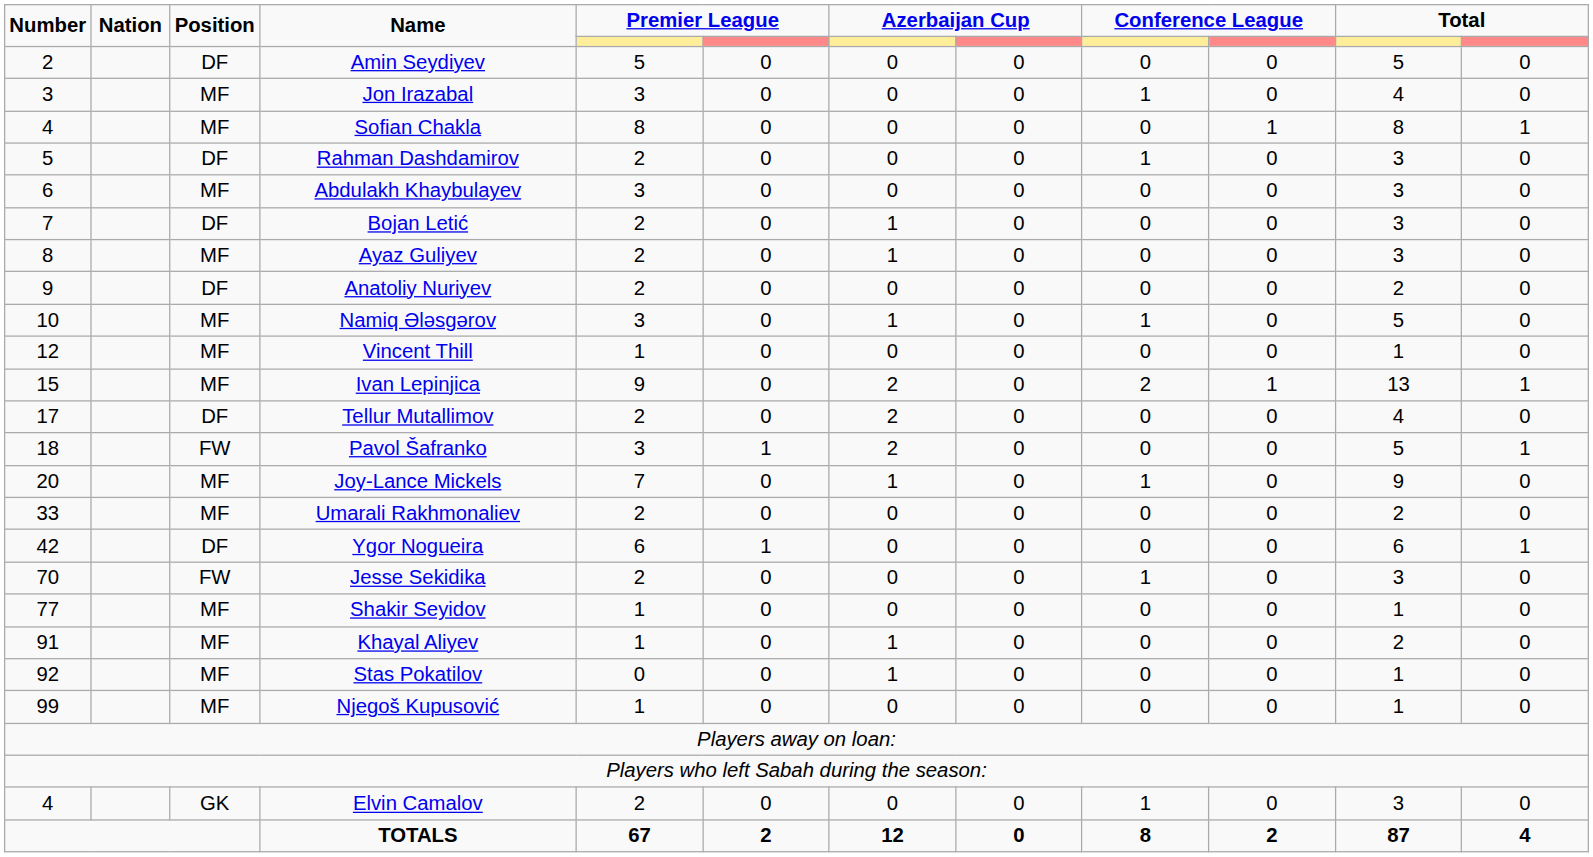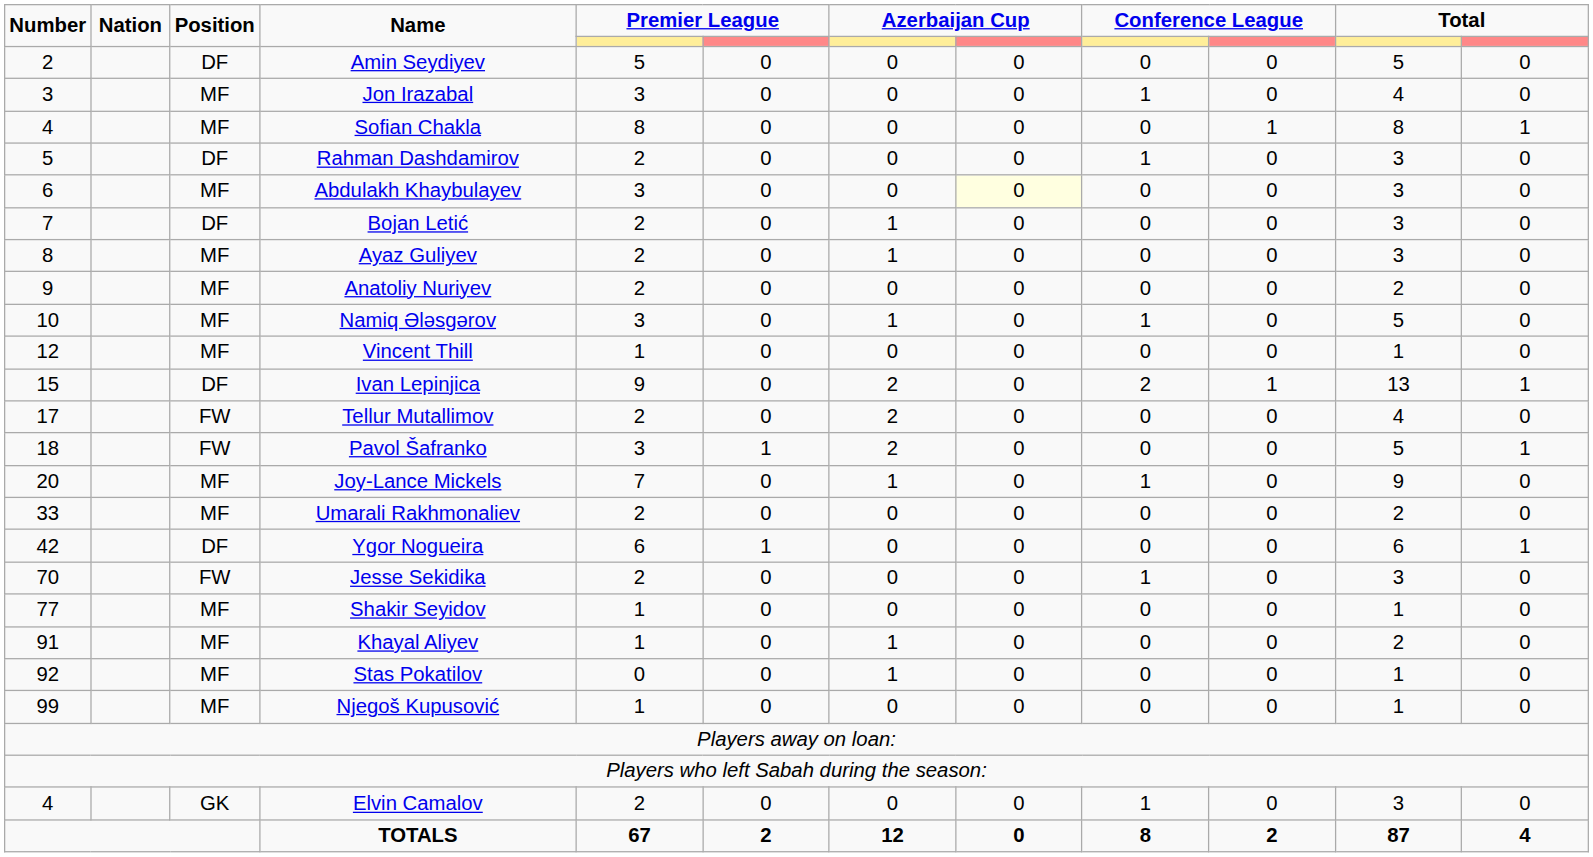 <table class="wikitable" style="text-align:center;">
 <tr>
 <td rowspan="2"  style="width:5%; text-align:center;"><strong>Number</strong></td>
 <td rowspan="2"  style="width:5%; text-align:center;"><strong>Nation</strong></td>
 <td rowspan="2"  style="width:5%; text-align:center;"><strong>Position</strong></td>
 <td rowspan="2"  style="width:20%; text-align:center;"><strong>Name</strong></td>
 <td colspan="2" style="text-align:center;"><strong><a href='#'>Premier League</a></strong></td>
 <td colspan="2" style="text-align:center;"><strong><a href='#'>Azerbaijan Cup</a></strong></td>
 <td colspan="2" style="text-align:center;"><strong><a href='#'>Conference League</a></strong></td>
 <td colspan="2" style="text-align:center;"><strong>Total</strong></td>
 </tr>
 <tr>
 <th style="width:60px; background:#fe9;"></th>
 <th style="width:60px; background:#ff8888;"></th>
 <th style="width:60px; background:#fe9;"></th>
 <th style="width:60px; background:#ff8888;"></th>
 <th style="width:60px; background:#fe9;"></th>
 <th style="width:60px; background:#ff8888;"></th>
 <th style="width:60px; background:#fe9;"></th>
 <th style="width:60px; background:#ff8888;"></th>
 </tr>
 <tr>
 <td>2</td>
 <td></td>
 <td>DF</td>
 <td><a href='#'>Amin Seydiyev</a></td>
 <td>5</td>
 <td>0</td>
 <td>0</td>
 <td>0</td>
 <td>0</td>
 <td>0</td>
 <td>5</td>
 <td>0</td>
 </tr>
 <tr>
 <td>3</td>
 <td></td>
 <td>MF</td>
 <td><a href='#'>Jon Irazabal</a></td>
 <td>3</td>
 <td>0</td>
 <td>0</td>
 <td>0</td>
 <td>1</td>
 <td>0</td>
 <td>4</td>
 <td>0</td>
 </tr>
 <tr>
 <td>4</td>
 <td></td>
 <td>MF</td>
 <td><a href='#'>Sofian Chakla</a></td>
 <td>8</td>
 <td>0</td>
 <td>0</td>
 <td>0</td>
 <td>0</td>
 <td>1</td>
 <td>8</td>
 <td>1</td>
 </tr>
 <tr>
 <td>5</td>
 <td></td>
 <td>DF</td>
 <td><a href='#'>Rahman Dashdamirov</a></td>
 <td>2</td>
 <td>0</td>
 <td>0</td>
 <td>0</td>
 <td>1</td>
 <td>0</td>
 <td>3</td>
 <td>0</td>
 </tr>
 <tr>
 <td>6</td>
 <td></td>
 <td>MF</td>
 <td><a href='#'>Abdulakh Khaybulayev</a></td>
 <td>3</td>
 <td>0</td>
 <td>0</td>
-<td>0</td>
+<td style="background: lightyellow;">0</td>
 <td>0</td>
 <td>0</td>
 <td>3</td>
 <td>0</td>
 </tr>
 <tr>
 <td>7</td>
 <td></td>
 <td>DF</td>
 <td><a href='#'>Bojan Letić</a></td>
 <td>2</td>
 <td>0</td>
 <td>1</td>
 <td>0</td>
 <td>0</td>
 <td>0</td>
 <td>3</td>
 <td>0</td>
 </tr>
 <tr>
 <td>8</td>
 <td></td>
 <td>MF</td>
 <td><a href='#'>Ayaz Guliyev</a></td>
 <td>2</td>
 <td>0</td>
 <td>1</td>
 <td>0</td>
 <td>0</td>
 <td>0</td>
 <td>3</td>
 <td>0</td>
 </tr>
 <tr>
 <td>9</td>
 <td></td>
-<td>DF</td>
+<td>MF</td>
 <td><a href='#'>Anatoliy Nuriyev</a></td>
 <td>2</td>
 <td>0</td>
 <td>0</td>
 <td>0</td>
 <td>0</td>
 <td>0</td>
 <td>2</td>
 <td>0</td>
 </tr>
 <tr>
 <td>10</td>
 <td></td>
 <td>MF</td>
 <td><a href='#'>Namiq Ələsgərov</a></td>
 <td>3</td>
 <td>0</td>
 <td>1</td>
 <td>0</td>
 <td>1</td>
 <td>0</td>
 <td>5</td>
 <td>0</td>
 </tr>
 <tr>
 <td>12</td>
 <td></td>
 <td>MF</td>
 <td><a href='#'>Vincent Thill</a></td>
 <td>1</td>
 <td>0</td>
 <td>0</td>
 <td>0</td>
 <td>0</td>
 <td>0</td>
 <td>1</td>
 <td>0</td>
 </tr>
 <tr>
 <td>15</td>
 <td></td>
-<td>MF</td>
+<td>DF</td>
 <td><a href='#'>Ivan Lepinjica</a></td>
 <td>9</td>
 <td>0</td>
 <td>2</td>
 <td>0</td>
 <td>2</td>
 <td>1</td>
 <td>13</td>
 <td>1</td>
 </tr>
 <tr>
 <td>17</td>
 <td></td>
-<td>DF</td>
+<td>FW</td>
 <td><a href='#'>Tellur Mutallimov</a></td>
 <td>2</td>
 <td>0</td>
 <td>2</td>
 <td>0</td>
 <td>0</td>
 <td>0</td>
 <td>4</td>
 <td>0</td>
 </tr>
 <tr>
 <td>18</td>
 <td></td>
 <td>FW</td>
 <td><a href='#'>Pavol Šafranko</a></td>
 <td>3</td>
 <td>1</td>
 <td>2</td>
 <td>0</td>
 <td>0</td>
 <td>0</td>
 <td>5</td>
 <td>1</td>
 </tr>
 <tr>
 <td>20</td>
 <td></td>
 <td>MF</td>
 <td><a href='#'>Joy-Lance Mickels</a></td>
 <td>7</td>
 <td>0</td>
 <td>1</td>
 <td>0</td>
 <td>1</td>
 <td>0</td>
 <td>9</td>
 <td>0</td>
 </tr>
 <tr>
 <td>33</td>
 <td></td>
 <td>MF</td>
 <td><a href='#'>Umarali Rakhmonaliev</a></td>
 <td>2</td>
 <td>0</td>
 <td>0</td>
 <td>0</td>
 <td>0</td>
 <td>0</td>
 <td>2</td>
 <td>0</td>
 </tr>
 <tr>
 <td>42</td>
 <td></td>
 <td>DF</td>
 <td><a href='#'>Ygor Nogueira</a></td>
 <td>6</td>
 <td>1</td>
 <td>0</td>
 <td>0</td>
 <td>0</td>
 <td>0</td>
 <td>6</td>
 <td>1</td>
 </tr>
 <tr>
 <td>70</td>
 <td></td>
 <td>FW</td>
 <td><a href='#'>Jesse Sekidika</a></td>
 <td>2</td>
 <td>0</td>
 <td>0</td>
 <td>0</td>
 <td>1</td>
 <td>0</td>
 <td>3</td>
 <td>0</td>
 </tr>
 <tr>
 <td>77</td>
 <td></td>
 <td>MF</td>
 <td><a href='#'>Shakir Seyidov</a></td>
 <td>1</td>
 <td>0</td>
 <td>0</td>
 <td>0</td>
 <td>0</td>
 <td>0</td>
 <td>1</td>
 <td>0</td>
 </tr>
 <tr>
 <td>91</td>
 <td></td>
 <td>MF</td>
 <td><a href='#'>Khayal Aliyev</a></td>
 <td>1</td>
 <td>0</td>
 <td>1</td>
 <td>0</td>
 <td>0</td>
 <td>0</td>
 <td>2</td>
 <td>0</td>
 </tr>
 <tr>
 <td>92</td>
 <td></td>
 <td>MF</td>
 <td><a href='#'>Stas Pokatilov</a></td>
 <td>0</td>
 <td>0</td>
 <td>1</td>
 <td>0</td>
 <td>0</td>
 <td>0</td>
 <td>1</td>
 <td>0</td>
 </tr>
 <tr>
 <td>99</td>
 <td></td>
 <td>MF</td>
 <td><a href='#'>Njegoš Kupusović</a></td>
 <td>1</td>
 <td>0</td>
 <td>0</td>
 <td>0</td>
 <td>0</td>
 <td>0</td>
 <td>1</td>
 <td>0</td>
 </tr>
 <tr>
 <td colspan="16"><em>Players away on loan:</em></td>
 </tr>
 <tr>
 <td colspan="16"><em>Players who left Sabah during the season:</em></td>
 </tr>
 <tr>
 <td>4</td>
 <td></td>
 <td>GK</td>
 <td><a href='#'>Elvin Camalov</a></td>
 <td>2</td>
 <td>0</td>
 <td>0</td>
 <td>0</td>
 <td>1</td>
 <td>0</td>
 <td>3</td>
 <td>0</td>
 </tr>
 <tr>
 <td colspan="3"></td>
 <td><strong>TOTALS</strong></td>
 <td><strong>67</strong></td>
 <td><strong>2</strong></td>
 <td><strong>12</strong></td>
 <td><strong>0</strong></td>
 <td><strong>8</strong></td>
 <td><strong>2</strong></td>
 <td><strong>87</strong></td>
 <td><strong>4</strong></td>
 </tr>
 </table>
